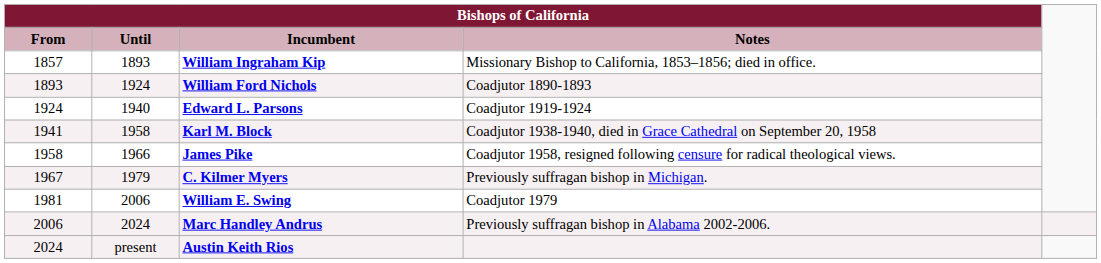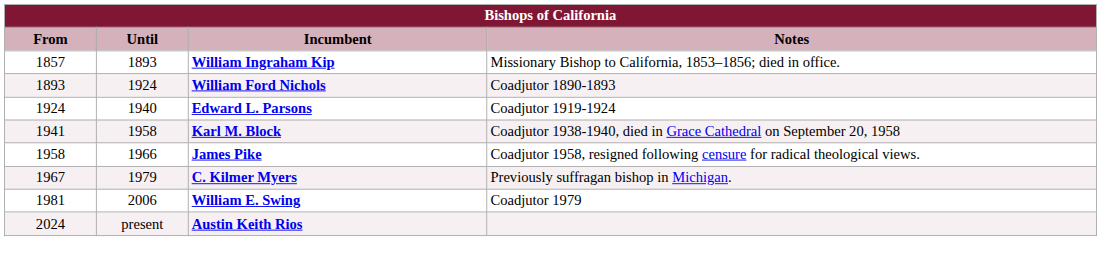 <table class="wikitable" style="width: 95%;">
 <tr>
 <th colspan="4" style="background-color: #7F1734; color: white;">Bishops of California</th>
 </tr>
 <tr>
 <th style="background-color: #D4B1BB; width: 8%;">From</th>
 <th style="background-color: #D4B1BB; width: 8%;">Until</th>
 <th style="background-color: #D4B1BB; width: 26%;">Incumbent</th>
 <th style="background-color: #D4B1BB; width: 53%;">Notes</th>
 </tr>
 <tr valign="top" style="background-color: white;">
 <td style="text-align: center;">1857</td>
 <td style="text-align: center;">1893</td>
 <td><strong><a href='#'>William Ingraham Kip</a></strong></td>
 <td>Missionary Bishop to California, 1853–1856; died in office.</td>
 </tr>
 <tr valign="top" style="background-color: #F7F0F2;">
 <td style="text-align: center;">1893</td>
 <td style="text-align: center;">1924</td>
 <td><strong><a href='#'>William Ford Nichols</a></strong></td>
 <td>Coadjutor 1890-1893</td>
 </tr>
 <tr valign="top" style="background-color: white;">
 <td style="text-align: center;">1924</td>
 <td style="text-align: center;">1940</td>
 <td><strong><a href='#'>Edward L. Parsons</a></strong></td>
 <td>Coadjutor 1919-1924</td>
 </tr>
 <tr valign="top" style="background-color: #F7F0F2;">
 <td style="text-align: center;">1941</td>
 <td style="text-align: center;">1958</td>
 <td><strong><a href='#'>Karl M. Block</a></strong></td>
 <td>Coadjutor 1938-1940, died in <a href='#'>Grace Cathedral</a> on September 20, 1958</td>
 </tr>
 <tr valign="top" style="background-color: white;">
 <td style="text-align: center;">1958</td>
 <td style="text-align: center;">1966</td>
 <td><strong><a href='#'>James Pike</a></strong></td>
 <td>Coadjutor 1958, resigned following <a href='#'>censure</a> for radical theological views.</td>
 </tr>
 <tr valign="top" style="background-color: #F7F0F2;">
 <td style="text-align: center;">1967</td>
 <td style="text-align: center;">1979</td>
 <td><strong><a href='#'>C. Kilmer Myers</a></strong></td>
 <td>Previously suffragan bishop in <a href='#'>Michigan</a>.</td>
 </tr>
 <tr valign="top" style="background-color: white;">
 <td style="text-align: center;">1981</td>
 <td style="text-align: center;">2006</td>
 <td><strong><a href='#'>William E. Swing</a></strong></td>
 <td>Coadjutor 1979</td>
 </tr>
 <tr valign="top" style="background-color: #F7F0F2;">
-<td style="text-align: center;">2006</td>
-<td style="text-align: center;">2024</td>
-<td><strong><a href='#'>Marc Handley Andrus</a></strong></td>
-<td>Previously suffragan bishop in <a href='#'>Alabama</a> 2002-2006.</td>
-<td></td>
-</tr>
-<tr valign="top" style="background-color: #F7F0F2;">
 <td style="text-align: center;">2024</td>
 <td style="text-align: center;">present</td>
 <td><strong><a href='#'>Austin Keith Rios</a></strong></td>
 <td></td>
 </tr>
 </table>
